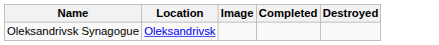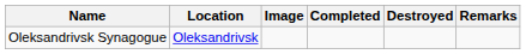 <table class="wikitable sortable">
 <tr>
 <th>Name</th>
 <th>Location</th>
 <th class="unsortable">Image</th>
 <th>Completed</th>
 <th>Destroyed</th>
+<th class="unsortable">Remarks</th>
 </tr>
 <tr>
 <td>Oleksandrivsk Synagogue</td>
 <td><a href='#'>Oleksandrivsk</a></td>
 <td></td>
 <td align=center></td>
 <td align=center></td>
+<td></td>
 </tr>
 </table>
